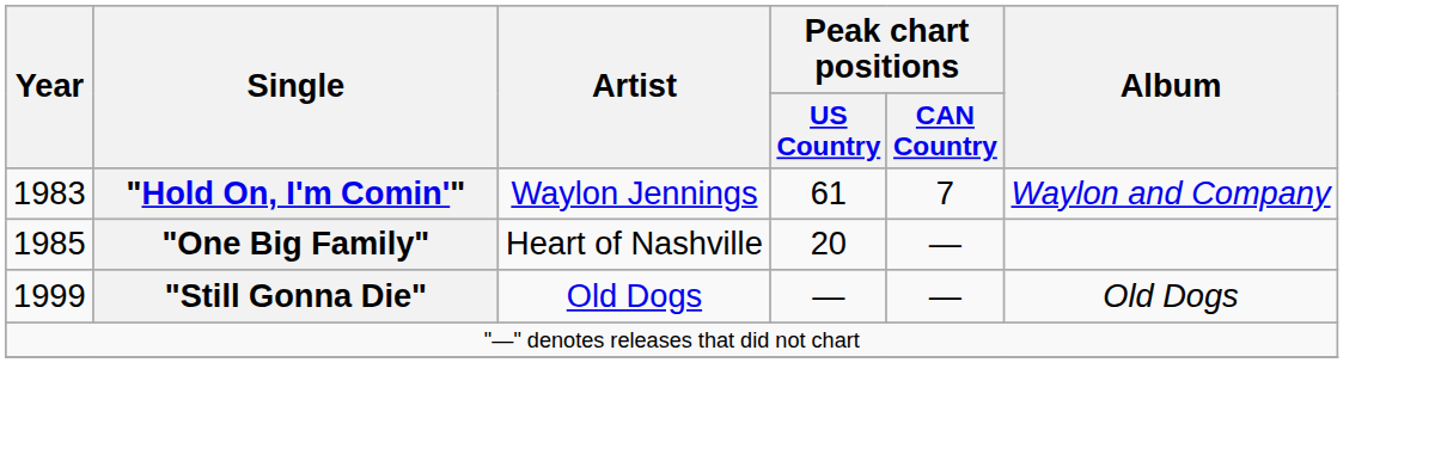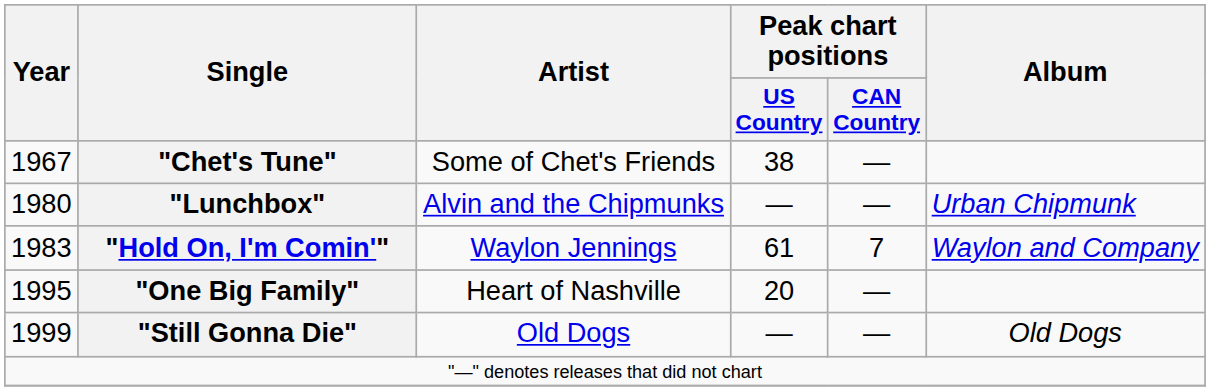 <table class="wikitable plainrowheaders" style="text-align:center;">
 <tr>
 <th rowspan="2">Year</th>
 <th rowspan="2" style="width:12em;">Single</th>
 <th rowspan="2">Artist</th>
 <th colspan="2">Peak chart<br>positions</th>
 <th rowspan="2">Album</th>
 </tr>
 <tr style="font-size:smaller;">
 <th width="45"><a href='#'>US Country</a><br></th>
 <th width="45"><a href='#'>CAN Country</a><br></th>
 </tr>
 <tr>
+<td>1967</td>
+<th scope="row">"Chet's Tune"</th>
+<td>Some of Chet's Friends</td>
+<td>38</td>
+<td>—</td>
+<td></td>
+</tr>
+<tr>
+<td>1980</td>
+<th scope="row">"Lunchbox"</th>
+<td><a href='#'>Alvin and the Chipmunks</a></td>
+<td>—</td>
+<td>—</td>
+<td align="left"><em><a href='#'>Urban Chipmunk</a></em></td>
+</tr>
+<tr>
 <td>1983</td>
 <th scope="row">"<a href='#'>Hold On, I'm Comin'</a>"</th>
 <td><a href='#'>Waylon Jennings</a></td>
 <td>61</td>
 <td>7</td>
 <td align="left"><em><a href='#'>Waylon and Company</a></em></td>
 </tr>
 <tr>
-<td>1985</td>
+<td>1995</td>
 <th scope="row">"One Big Family"</th>
 <td>Heart of Nashville</td>
 <td>20</td>
 <td>—</td>
 <td></td>
 </tr>
 <tr>
 <td>1999</td>
 <th scope="row">"Still Gonna Die"</th>
 <td><a href='#'>Old Dogs</a></td>
 <td>—</td>
 <td>—</td>
 <td><em>Old Dogs</em></td>
 </tr>
 <tr>
 <td align="center" colspan="6" style="font-size:8pt">"—" denotes releases that did not chart</td>
 </tr>
 <tr>
 </tr>
 </table>
